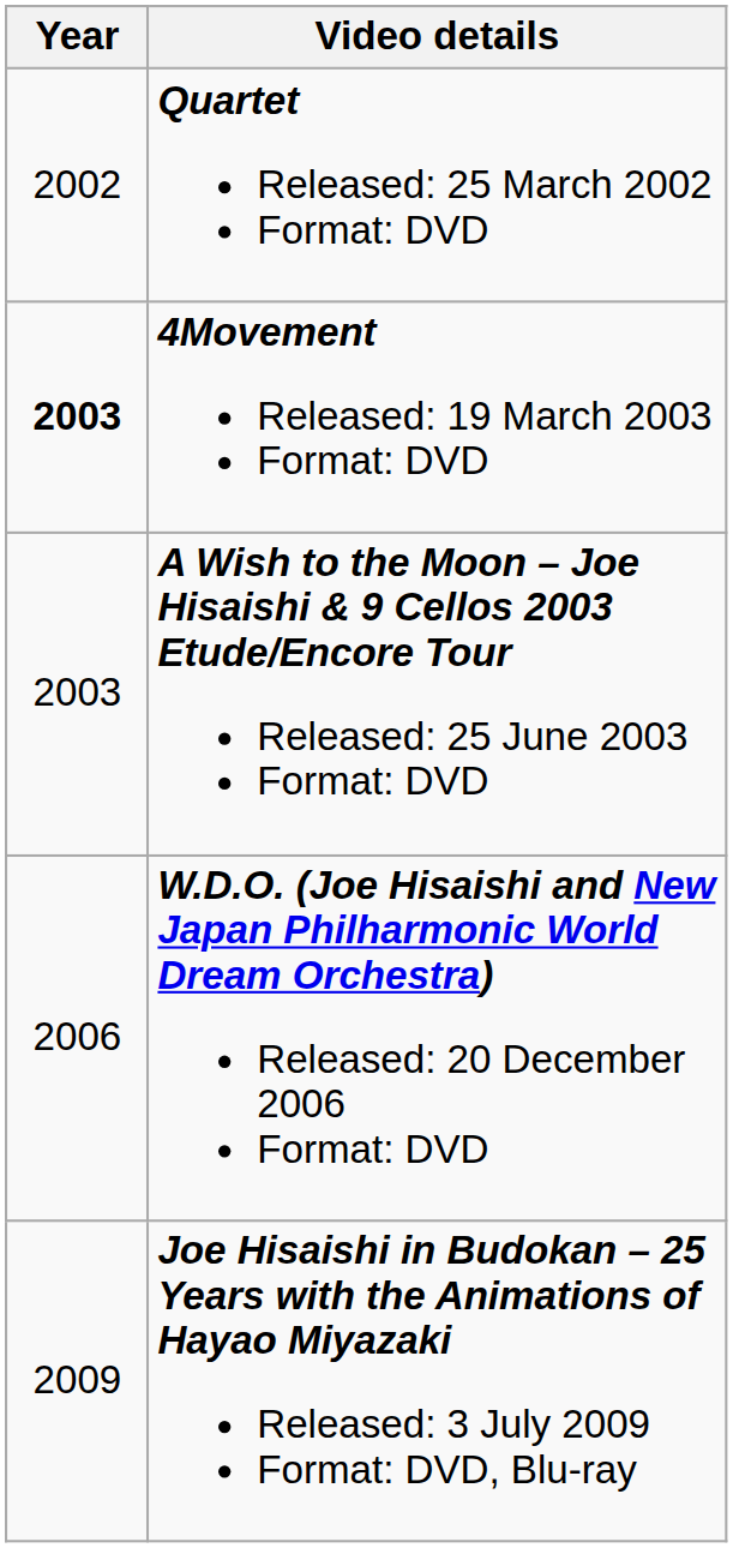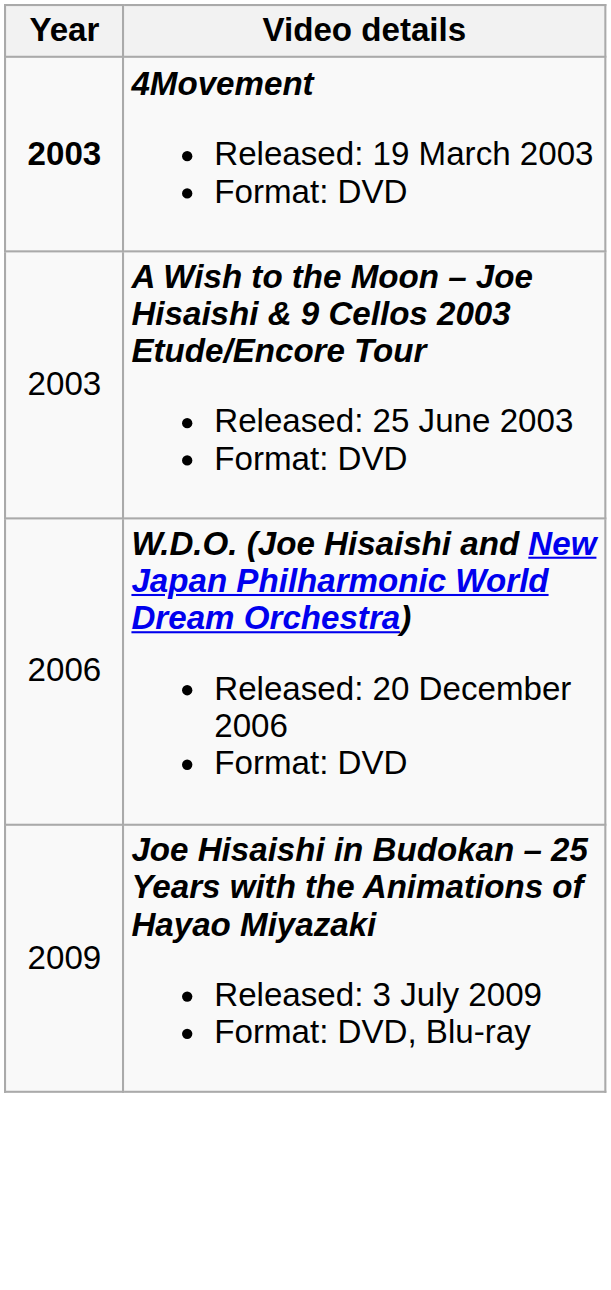 <table class="wikitable">
 <tr>
 <th style="width:50px;">Year</th>
 <th style="width:225px;">Video details</th>
-</tr>
-<tr style="text-align:center;">
-<td>2002</td>
-<td align="left"><strong><em>Quartet</em></strong><br><ul><li>Released: 25 March 2002</li><li>Format: DVD</li></ul></td>
 </tr>
 <tr style="text-align:center;">
 <td><strong>2003</strong></td>
 <td align="left"><strong><em>4Movement</em></strong><br><ul><li>Released: 19 March 2003</li><li>Format: DVD</li></ul></td>
 </tr>
 <tr style="text-align:center;">
 <td>2003</td>
 <td align="left"><strong><em>A Wish to the Moon – Joe Hisaishi & 9 Cellos 2003 Etude/Encore Tour</em></strong><br><ul><li>Released: 25 June 2003</li><li>Format: DVD</li></ul></td>
 </tr>
 <tr style="text-align:center;">
 <td>2006</td>
 <td align="left"><strong><em>W.D.O. (Joe Hisaishi and <a href='#'>New Japan Philharmonic World Dream Orchestra</a>)</em></strong><br><ul><li>Released: 20 December 2006</li><li>Format: DVD</li></ul></td>
 </tr>
 <tr style="text-align:center;">
 <td>2009</td>
 <td align="left"><strong><em>Joe Hisaishi in Budokan – 25 Years with the Animations of Hayao Miyazaki</em></strong><br><ul><li>Released: 3 July 2009</li><li>Format: DVD, Blu-ray</li></ul></td>
 </tr>
 </table>
